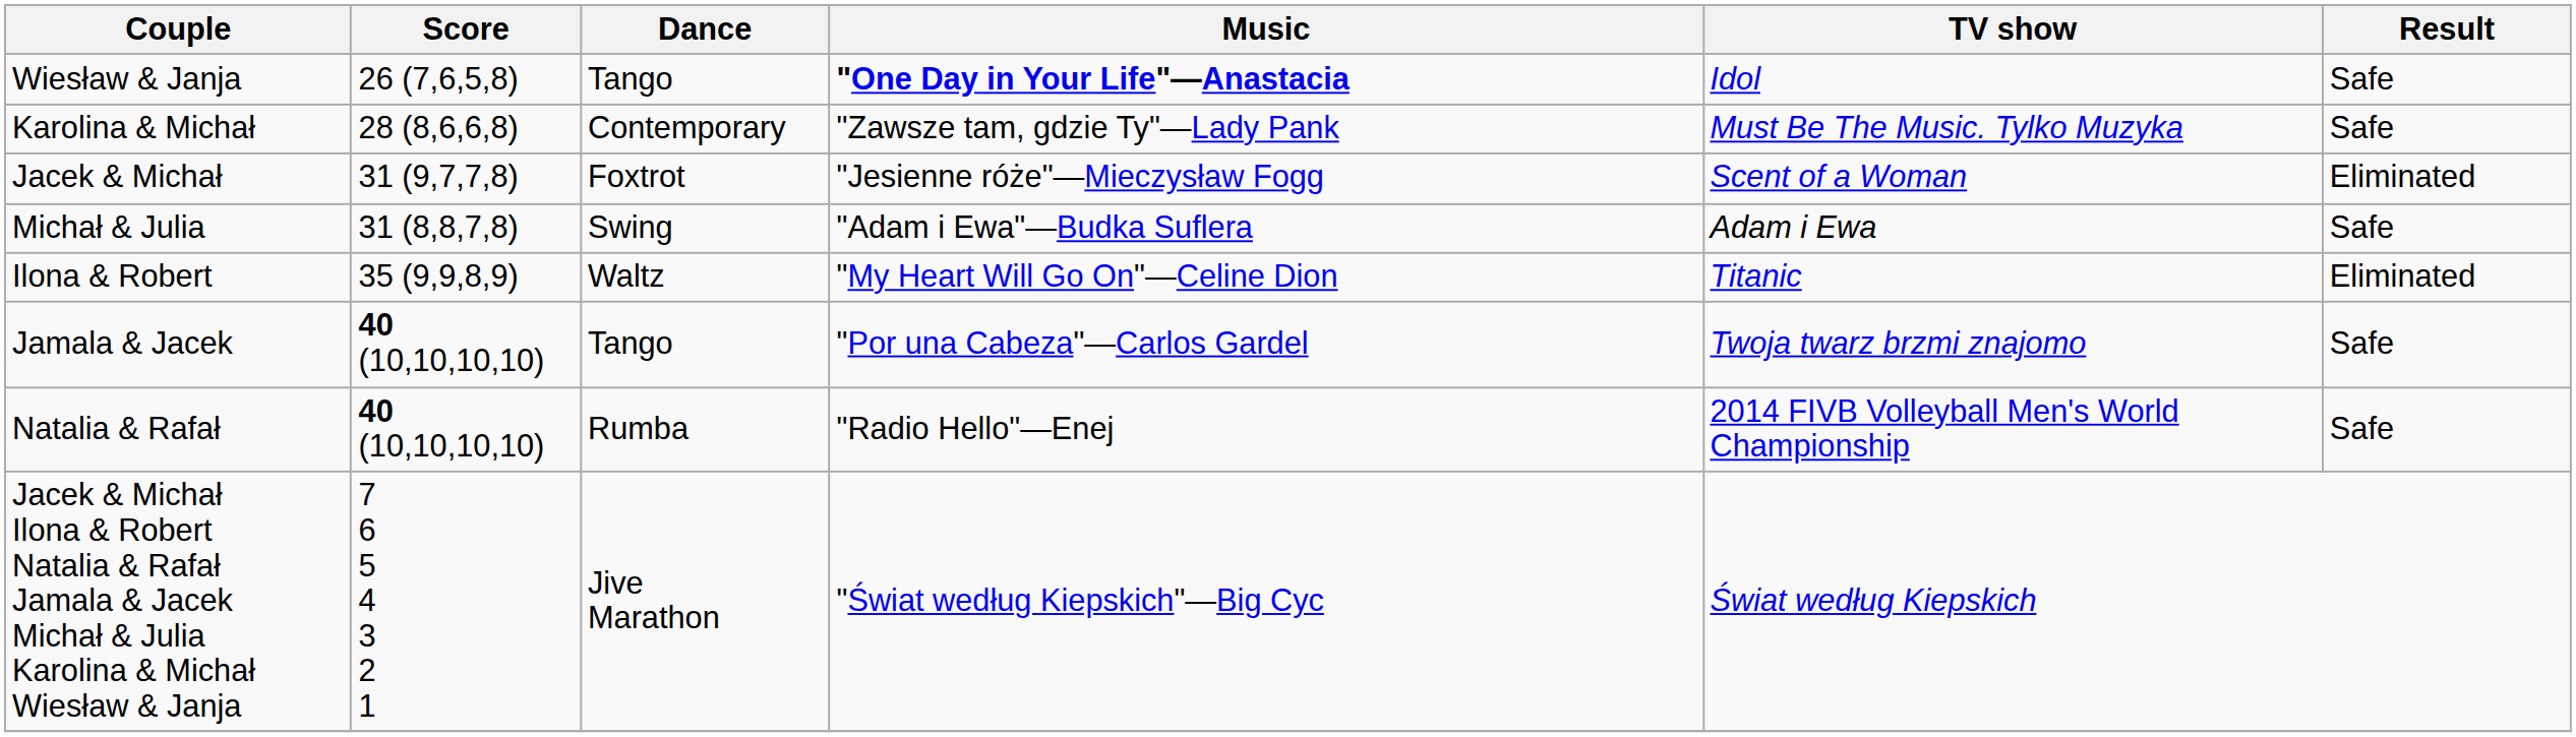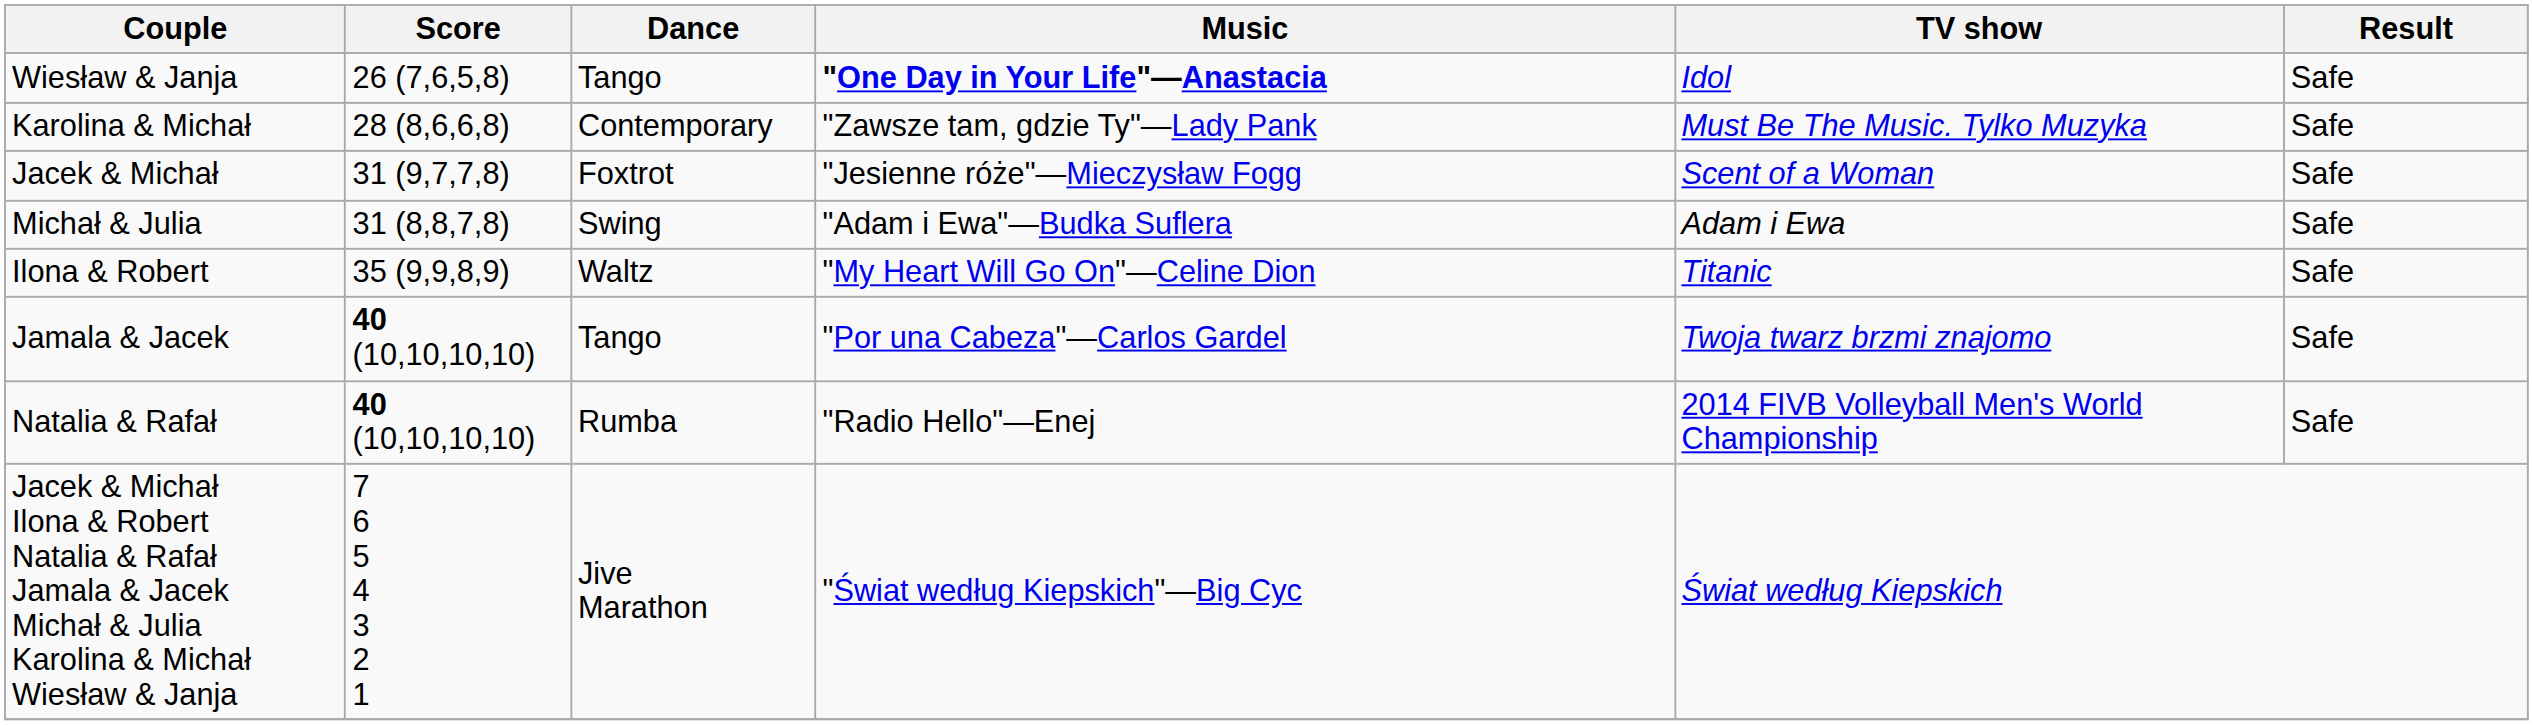 <table class="wikitable">
 <tr>
 <th style="width:170px;">Couple</th>
 <th style="width:110px;">Score</th>
 <th style="width:120px;">Dance</th>
 <th style="width:440px;">Music</th>
 <th style="width:310px;">TV show</th>
 <th style="width:120px;">Result</th>
 </tr>
 <tr>
 <td>Wiesław & Janja</td>
 <td>26 (7,6,5,8)</td>
 <td>Tango</td>
 <td><strong>"<a href='#'>One Day in Your Life</a>"—<a href='#'>Anastacia</a></strong></td>
 <td><em><a href='#'>Idol</a></em></td>
 <td>Safe</td>
 </tr>
 <tr>
 <td>Karolina & Michał</td>
 <td>28 (8,6,6,8)</td>
 <td>Contemporary</td>
 <td>"Zawsze tam, gdzie Ty"—<a href='#'>Lady Pank</a></td>
 <td><em><a href='#'>Must Be The Music. Tylko Muzyka</a></em></td>
 <td>Safe</td>
 </tr>
 <tr>
 <td>Jacek & Michał</td>
 <td>31 (9,7,7,8)</td>
 <td>Foxtrot</td>
 <td>"Jesienne róże"—<a href='#'>Mieczysław Fogg</a></td>
 <td><em><a href='#'>Scent of a Woman</a></em></td>
-<td>Eliminated</td>
+<td>Safe</td>
 </tr>
 <tr>
 <td>Michał & Julia</td>
 <td>31 (8,8,7,8)</td>
 <td>Swing</td>
 <td>"Adam i Ewa"—<a href='#'>Budka Suflera</a></td>
 <td><em>Adam i Ewa</em></td>
 <td>Safe</td>
 </tr>
 <tr>
 <td>Ilona & Robert</td>
 <td>35 (9,9,8,9)</td>
 <td>Waltz</td>
 <td>"<a href='#'>My Heart Will Go On</a>"—<a href='#'>Celine Dion</a></td>
 <td><em><a href='#'>Titanic</a></em></td>
-<td>Eliminated</td>
+<td>Safe</td>
 </tr>
 <tr>
 <td>Jamala & Jacek</td>
 <td><strong>40</strong> (10,10,10,10)</td>
 <td>Tango</td>
 <td>"<a href='#'>Por una Cabeza</a>"—<a href='#'>Carlos Gardel</a></td>
 <td><em><a href='#'>Twoja twarz brzmi znajomo</a></em></td>
 <td>Safe</td>
 </tr>
 <tr>
 <td>Natalia & Rafał</td>
 <td><strong>40</strong> (10,10,10,10)</td>
 <td>Rumba</td>
 <td>"Radio Hello"—Enej</td>
 <td><a href='#'>2014 FIVB Volleyball Men's World Championship</a></td>
 <td>Safe</td>
 </tr>
 <tr>
 <td>Jacek & Michał<br>Ilona & Robert<br>Natalia & Rafał<br>Jamala & Jacek<br>Michał & Julia<br>Karolina & Michał<br>Wiesław & Janja</td>
 <td>7<br>6<br>5<br>4<br>3<br>2<br>1</td>
 <td>Jive<br>Marathon</td>
 <td>"<a href='#'>Świat według Kiepskich</a>"—<a href='#'>Big Cyc</a></td>
 <td colspan="2"><em><a href='#'>Świat według Kiepskich</a></em></td>
 </tr>
 <tr>
 </tr>
 </table>
